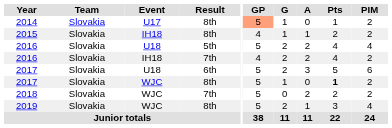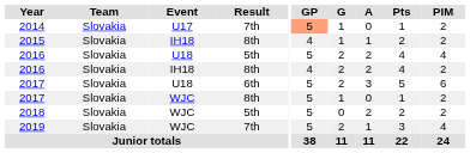 <table border="0" cellpadding="1" cellspacing="0" ID="Table3" style="text-align:center; width:40em;">
 <tr bgcolor="#e0e0e0">
 <th>Year</th>
 <th>Team</th>
 <th>Event</th>
 <th>Result</th>
 <th rowspan="99" bgcolor="#ffffff"></th>
 <th>GP</th>
 <th>G</th>
 <th>A</th>
 <th>Pts</th>
 <th>PIM</th>
 </tr>
 <tr>
 <td><a href='#'>2014</a></td>
 <td><a href='#'>Slovakia</a></td>
 <td><a href='#'>U17</a></td>
-<td>8th</td>
+<td>7th</td>
 <td style="background: lightsalmon;">5</td>
 <td>1</td>
 <td>0</td>
 <td>1</td>
 <td>2</td>
 </tr>
 <tr bgcolor="#f0f0f0">
 <td><a href='#'>2015</a></td>
 <td>Slovakia</td>
 <td><a href='#'>IH18</a></td>
 <td>8th</td>
 <td>4</td>
 <td>1</td>
 <td>1</td>
 <td>2</td>
 <td>2</td>
 </tr>
 <tr>
 <td><a href='#'>2016</a></td>
 <td>Slovakia</td>
 <td><a href='#'>U18</a></td>
 <td>5th</td>
 <td>5</td>
 <td>2</td>
 <td>2</td>
 <td>4</td>
 <td>4</td>
 </tr>
 <tr bgcolor="#f0f0f0">
 <td><a href='#'>2016</a></td>
 <td>Slovakia</td>
 <td>IH18</td>
-<td>7th</td>
+<td>8th</td>
 <td>4</td>
 <td>2</td>
 <td>2</td>
 <td>4</td>
 <td>2</td>
 </tr>
 <tr>
 <td><a href='#'>2017</a></td>
 <td>Slovakia</td>
 <td>U18</td>
 <td>6th</td>
 <td>5</td>
 <td>2</td>
 <td>3</td>
 <td>5</td>
 <td>6</td>
 </tr>
 <tr bgcolor="#f0f0f0">
 <td><a href='#'>2017</a></td>
 <td>Slovakia</td>
 <td><a href='#'>WJC</a></td>
 <td>8th</td>
 <td>5</td>
 <td>1</td>
 <td>0</td>
-<td><strong>1</strong></td>
+<td>1</td>
 <td>2</td>
 </tr>
 <tr>
 <td><a href='#'>2018</a></td>
 <td>Slovakia</td>
 <td>WJC</td>
-<td>7th</td>
+<td>5th</td>
 <td>5</td>
 <td>0</td>
 <td>2</td>
 <td>2</td>
 <td>2</td>
 </tr>
 <tr bgcolor="#f0f0f0">
 <td><a href='#'>2019</a></td>
 <td>Slovakia</td>
 <td>WJC</td>
-<td>8th</td>
+<td>7th</td>
 <td>5</td>
 <td>2</td>
 <td>1</td>
 <td>3</td>
 <td>4</td>
 </tr>
 <tr bgcolor="#e0e0e0">
 <th colspan="4">Junior totals</th>
 <th>38</th>
 <th>11</th>
 <th>11</th>
 <th>22</th>
 <th>24</th>
 </tr>
 </table>
